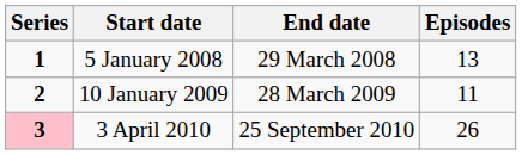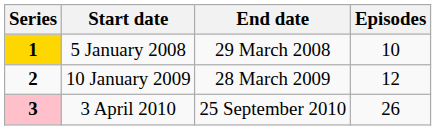 <table class="wikitable" style="text-align:center;">
 <tr>
 <th>Series</th>
 <th>Start date</th>
 <th>End date</th>
 <th>Episodes</th>
 </tr>
 <tr>
-<td><strong>1</strong></td>
+<td style="background: gold;"><strong>1</strong></td>
 <td>5 January 2008</td>
 <td>29 March 2008</td>
-<td>13</td>
+<td>10</td>
 </tr>
 <tr>
 <td><strong>2</strong></td>
 <td>10 January 2009</td>
 <td>28 March 2009</td>
-<td>11</td>
+<td>12</td>
 </tr>
 <tr>
 <td style="background: pink;"><strong>3</strong></td>
 <td>3 April 2010</td>
 <td>25 September 2010</td>
 <td>26</td>
 </tr>
 </table>
